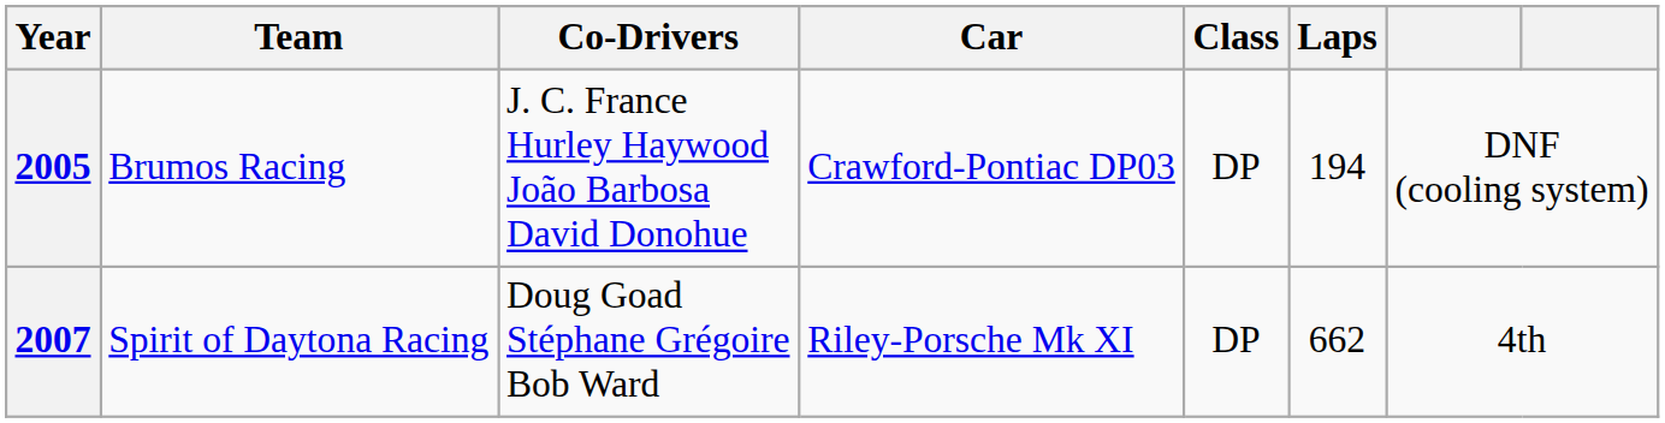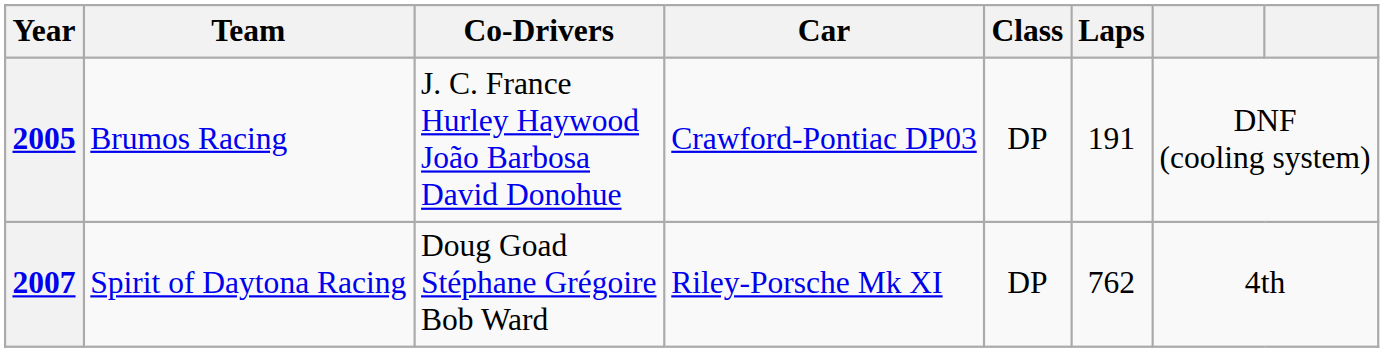 <table class="wikitable" style="text-align:center; font-size:90%">
 <tr>
 <th>Year</th>
 <th>Team</th>
 <th>Co-Drivers</th>
 <th>Car</th>
 <th>Class</th>
 <th>Laps</th>
 <th></th>
 <th></th>
 </tr>
 <tr>
 <th><a href='#'>2005</a></th>
 <td align="left" nowrap> <a href='#'>Brumos Racing</a></td>
 <td align="left" nowrap> J. C. France<br> <a href='#'>Hurley Haywood</a><br> <a href='#'>João Barbosa</a><br> <a href='#'>David Donohue</a></td>
 <td align="left" nowrap><a href='#'>Crawford-Pontiac DP03</a></td>
 <td>DP</td>
-<td>194</td>
+<td>191</td>
 <td colspan=2>DNF<br>(cooling system)</td>
 </tr>
 <tr>
 <th><a href='#'>2007</a></th>
 <td align="left" nowrap> <a href='#'>Spirit of Daytona Racing</a></td>
 <td align="left" nowrap> Doug Goad<br> <a href='#'>Stéphane Grégoire</a><br> Bob Ward</td>
 <td align="left" nowrap><a href='#'>Riley-Porsche Mk XI</a></td>
 <td>DP</td>
-<td>662</td>
+<td>762</td>
 <td colspan=2>4th</td>
 </tr>
 </table>
